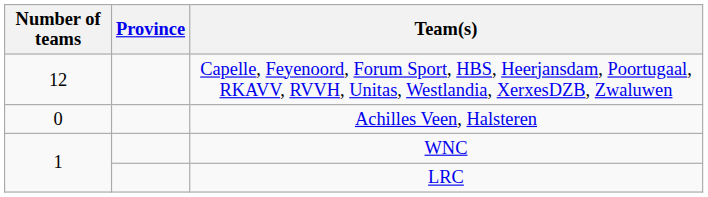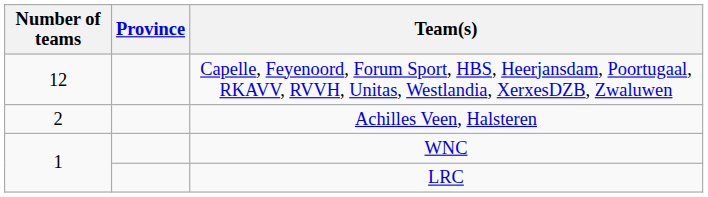 <table class="wikitable" style="text-align:center">
 <tr>
 <th>Number of teams</th>
 <th><a href='#'>Province</a></th>
 <th>Team(s)</th>
 </tr>
 <tr>
 <td>12</td>
 <td align="left"></td>
 <td><a href='#'>Capelle</a>, <a href='#'>Feyenoord</a>, <a href='#'>Forum Sport</a>, <a href='#'>HBS</a>, <a href='#'>Heerjansdam</a>, <a href='#'>Poortugaal</a>, <a href='#'>RKAVV</a>, <a href='#'>RVVH</a>, <a href='#'>Unitas</a>, <a href='#'>Westlandia</a>, <a href='#'>XerxesDZB</a>, <a href='#'>Zwaluwen</a></td>
 </tr>
 <tr>
-<td>0</td>
+<td>2</td>
 <td align="left"></td>
 <td><a href='#'>Achilles Veen</a>, <a href='#'>Halsteren</a></td>
 </tr>
 <tr>
 <td rowspan="2">1</td>
 <td align="left"></td>
 <td><a href='#'>WNC</a></td>
 </tr>
 <tr>
 <td align="left"></td>
 <td><a href='#'>LRC</a></td>
 </tr>
 </table>
